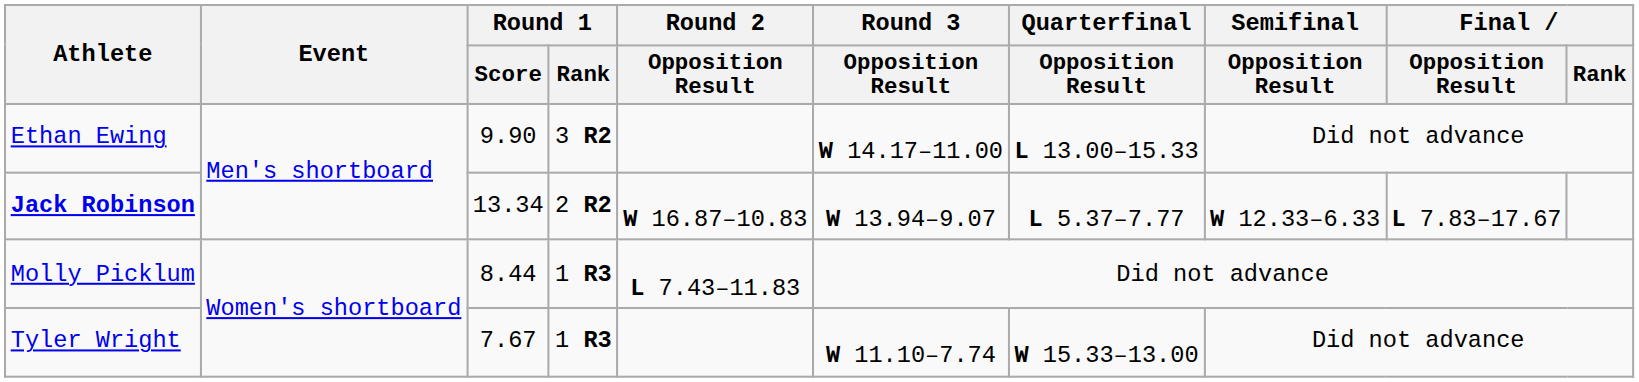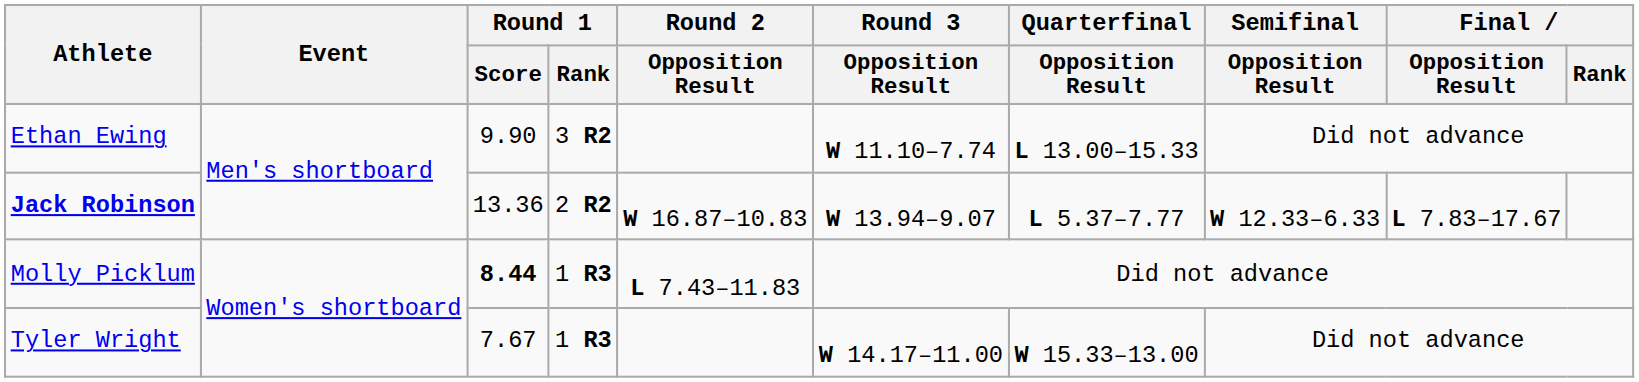 <table class=wikitable style=font-size:90%;text-align:center>
 <tr>
 <th rowspan=2>Athlete</th>
 <th rowspan=2>Event</th>
 <th colspan=2>Round 1</th>
 <th>Round 2</th>
 <th>Round 3</th>
 <th>Quarterfinal</th>
 <th>Semifinal</th>
 <th colspan=2>Final / </th>
 </tr>
 <tr style=font-size:95%>
 <th>Score</th>
 <th>Rank</th>
 <th>Opposition<br>Result</th>
 <th>Opposition<br>Result</th>
 <th>Opposition<br>Result</th>
 <th>Opposition<br>Result</th>
 <th>Opposition<br>Result</th>
 <th>Rank</th>
 </tr>
 <tr>
 <td align=left><a href='#'>Ethan Ewing</a></td>
 <td align=left rowspan=2><a href='#'>Men's shortboard</a></td>
 <td>9.90</td>
 <td>3 <strong>R2</strong></td>
 <td></td>
-<td><br><strong>W</strong> 14.17–11.00</td>
+<td><br><strong>W</strong> 11.10–7.74</td>
 <td><br><strong>L</strong> 13.00–15.33</td>
 <td colspan="3">Did not advance</td>
 </tr>
 <tr>
 <td align=left><strong><a href='#'>Jack Robinson</a></strong></td>
-<td>13.34</td>
+<td>13.36</td>
 <td>2 <strong>R2</strong></td>
 <td><br><strong>W</strong> 16.87–10.83</td>
 <td><br><strong>W</strong> 13.94–9.07</td>
 <td><br><strong>L</strong> 5.37–7.77</td>
 <td><br><strong>W</strong> 12.33–6.33</td>
 <td><br><strong>L</strong>  7.83–17.67</td>
 <td></td>
 </tr>
 <tr>
 <td align=left><a href='#'>Molly Picklum</a></td>
 <td align=left rowspan=2><a href='#'>Women's shortboard</a></td>
-<td>8.44</td>
+<td><strong>8.44</strong></td>
 <td>1 <strong>R3</strong></td>
 <td><br><strong>L</strong> 7.43–11.83</td>
 <td colspan=5>Did not advance</td>
 </tr>
 <tr>
 <td align=left><a href='#'>Tyler Wright</a></td>
 <td>7.67</td>
 <td>1 <strong>R3</strong></td>
 <td></td>
-<td><br><strong>W</strong> 11.10–7.74</td>
+<td><br><strong>W</strong> 14.17–11.00</td>
 <td><br><strong>W</strong> 15.33–13.00</td>
 <td colspan="3">Did not advance</td>
 </tr>
 </table>
